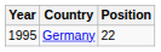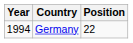 <table class="wikitable">
 <tr>
 <th>Year</th>
 <th>Country</th>
 <th>Position</th>
 </tr>
 <tr>
-<td>1995</td>
+<td>1994</td>
 <td><a href='#'>Germany</a></td>
 <td>22</td>
 </tr>
 </table>
